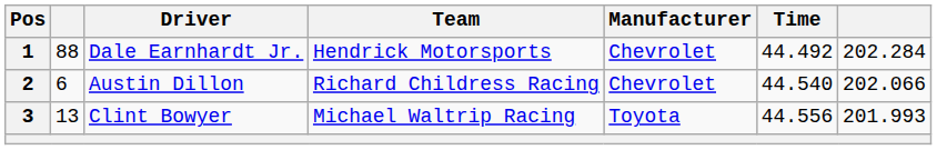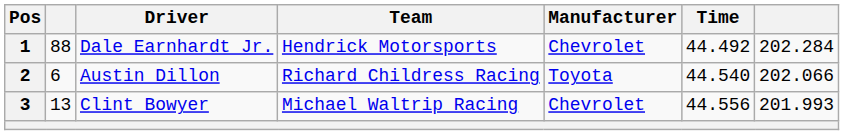 <table class="wikitable" style="font-size:95%">
 <tr>
 <th>Pos</th>
 <th></th>
 <th>Driver</th>
 <th>Team</th>
 <th>Manufacturer</th>
 <th>Time</th>
 <th></th>
 </tr>
 <tr>
 <th>1</th>
 <td>88</td>
 <td><a href='#'>Dale Earnhardt Jr.</a></td>
 <td><a href='#'>Hendrick Motorsports</a></td>
 <td><a href='#'>Chevrolet</a></td>
 <td>44.492</td>
 <td>202.284</td>
 </tr>
 <tr>
 <th>2</th>
 <td>6</td>
 <td><a href='#'>Austin Dillon</a></td>
 <td><a href='#'>Richard Childress Racing</a></td>
-<td><a href='#'>Chevrolet</a></td>
+<td><a href='#'>Toyota</a></td>
 <td>44.540</td>
 <td>202.066</td>
 </tr>
 <tr>
 <th>3</th>
 <td>13</td>
 <td><a href='#'>Clint Bowyer</a></td>
 <td><a href='#'>Michael Waltrip Racing</a></td>
-<td><a href='#'>Toyota</a></td>
+<td><a href='#'>Chevrolet</a></td>
 <td>44.556</td>
 <td>201.993</td>
 </tr>
 <tr>
 <th colspan="7"></th>
 </tr>
 </table>
